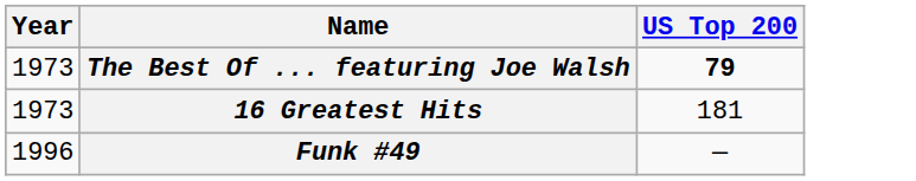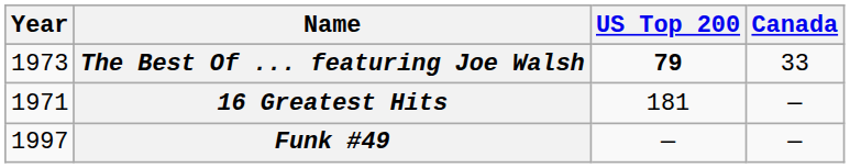 <table class="wikitable plainrowheaders">
 <tr>
 <th scope="col">Year</th>
 <th scope="col">Name</th>
 <th scope="col"><a href='#'>US Top 200</a></th>
+<th scope="col"><a href='#'>Canada</a></th>
 </tr>
 <tr>
 <td>1973</td>
 <th scope="row"><em>The Best Of ... featuring Joe Walsh</em></th>
 <td style="text-align:center;"><strong>79</strong></td>
+<td style="text-align:center;">33</td>
 </tr>
 <tr>
-<td>1973</td>
+<td>1971</td>
 <th scope="row"><em>16 Greatest Hits</em></th>
 <td style="text-align:center;">181</td>
+<td style="text-align:center;">—</td>
 </tr>
 <tr>
-<td>1996</td>
+<td>1997</td>
 <th scope="row"><em>Funk #49</em></th>
+<td style="text-align:center;">—</td>
 <td style="text-align:center;">—</td>
 </tr>
 </table>
